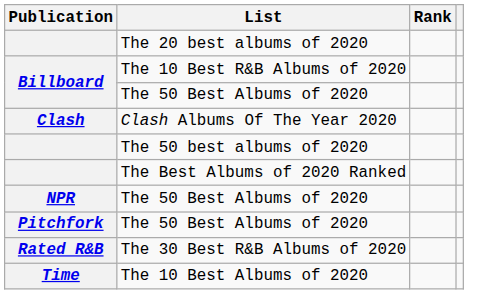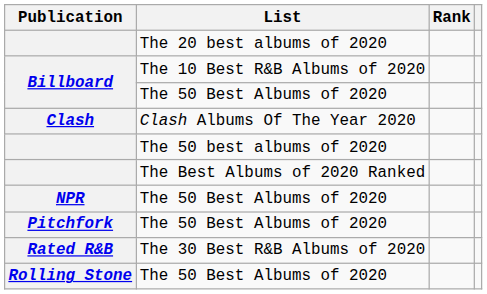 <table class="wikitable sortable plainrowheaders">
 <tr>
 <th scope="col">Publication</th>
 <th scope="col">List</th>
 <th scope="col">Rank</th>
 <th scope="col" class="unsortable"></th>
 </tr>
 <tr>
 <th scope="row"></th>
 <td>The 20 best albums of 2020</td>
 <td></td>
 <td></td>
 </tr>
 <tr>
 <th rowspan="2" scope="row"><em><a href='#'>Billboard</a></em></th>
 <td>The 10 Best R&B Albums of 2020</td>
 <td></td>
 <td></td>
 </tr>
 <tr>
 <td>The 50 Best Albums of 2020</td>
 <td></td>
 <td></td>
 </tr>
 <tr>
 <th scope="row"><em><a href='#'>Clash</a></em></th>
 <td><em>Clash</em> Albums Of The Year 2020</td>
 <td></td>
 <td></td>
 </tr>
 <tr>
 <th scope="row"></th>
 <td>The 50 best albums of 2020</td>
 <td></td>
 <td></td>
 </tr>
 <tr>
 <th scope="row"></th>
 <td>The Best Albums of 2020 Ranked</td>
 <td></td>
 <td></td>
 </tr>
 <tr>
 <th scope="row"><em><a href='#'>NPR</a></em></th>
 <td>The 50 Best Albums of 2020</td>
 <td></td>
 <td></td>
 </tr>
 <tr>
 <th scope="row"><em><a href='#'>Pitchfork</a></em></th>
 <td>The 50 Best Albums of 2020</td>
 <td></td>
 <td></td>
 </tr>
 <tr>
 <th scope="row"><em><a href='#'>Rated R&B</a></em></th>
 <td>The 30 Best R&B Albums of 2020</td>
 <td></td>
 <td></td>
 </tr>
 <tr>
-<th scope="row"><em><a href='#'>Time</a></em></th>
-<td>The 10 Best Albums of 2020</td>
+<th scope="row"><em><a href='#'>Rolling Stone</a></em></th>
+<td>The 50 Best Albums of 2020</td>
 <td></td>
 <td></td>
 </tr>
 </table>
